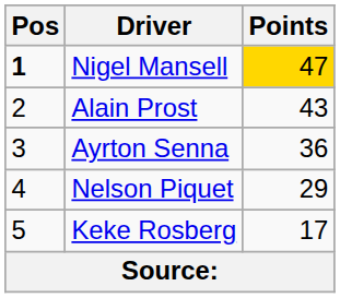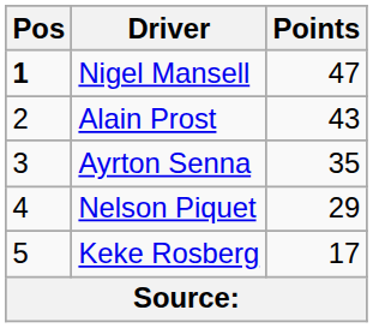 <table class="wikitable" style="font-size: 85%;">
 <tr>
 <th>Pos</th>
 <th>Driver</th>
 <th>Points</th>
 </tr>
 <tr>
 <td><strong>1</strong></td>
 <td> <a href='#'>Nigel Mansell</a></td>
-<td align="right" style="background: gold;">47</td>
+<td align="right">47</td>
 </tr>
 <tr>
 <td>2</td>
 <td> <a href='#'>Alain Prost</a></td>
 <td align="right">43</td>
 </tr>
 <tr>
 <td>3</td>
 <td> <a href='#'>Ayrton Senna</a></td>
-<td align="right">36</td>
+<td align="right">35</td>
 </tr>
 <tr>
 <td>4</td>
 <td> <a href='#'>Nelson Piquet</a></td>
 <td align="right">29</td>
 </tr>
 <tr>
 <td>5</td>
 <td> <a href='#'>Keke Rosberg</a></td>
 <td align="right">17</td>
 </tr>
 <tr>
 <th colspan=4>Source: </th>
 </tr>
 </table>
